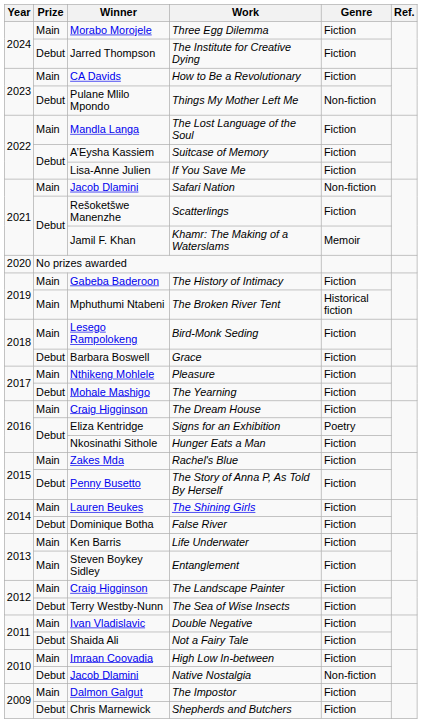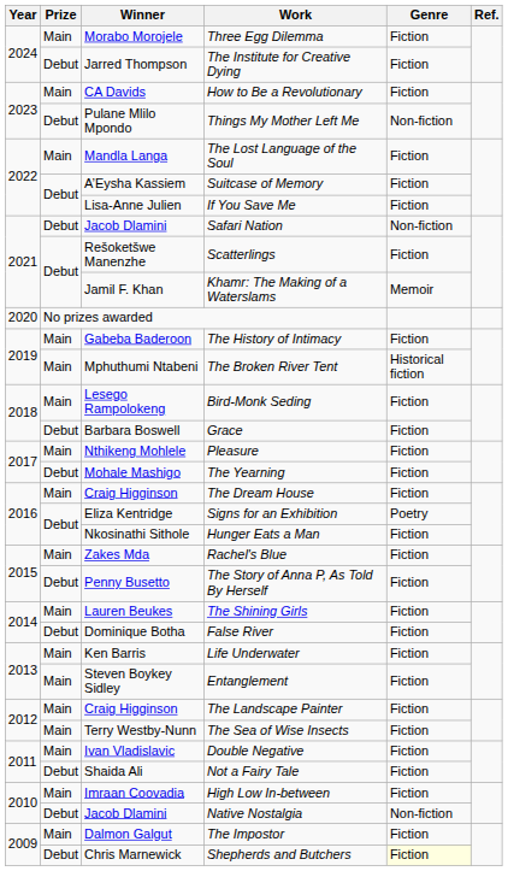 <table class="wikitable sortable">
 <tr>
 <th>Year</th>
 <th>Prize</th>
 <th>Winner</th>
 <th>Work</th>
 <th>Genre</th>
 <th>Ref.</th>
 </tr>
 <tr>
 <td rowspan="2">2024</td>
 <td>Main</td>
 <td><a href='#'>Morabo Morojele</a></td>
 <td><em>Three Egg Dilemma</em></td>
 <td>Fiction</td>
 <td rowspan="2"></td>
 </tr>
 <tr>
 <td>Debut</td>
 <td>Jarred Thompson</td>
 <td><em>The Institute for Creative Dying</em></td>
 <td>Fiction</td>
 </tr>
 <tr>
 <td rowspan="2">2023</td>
 <td>Main</td>
 <td><a href='#'>CA Davids</a></td>
 <td><em>How to Be a Revolutionary</em></td>
 <td>Fiction</td>
 <td rowspan="2"></td>
 </tr>
 <tr>
 <td>Debut</td>
 <td>Pulane Mlilo Mpondo</td>
 <td><em>Things My Mother Left Me</em></td>
 <td>Non-fiction</td>
 </tr>
 <tr>
 <td rowspan="3">2022</td>
 <td>Main</td>
 <td><a href='#'>Mandla Langa</a></td>
 <td><em>The Lost Language of the Soul</em></td>
 <td>Fiction</td>
 <td rowspan="3"></td>
 </tr>
 <tr>
 <td rowspan="2">Debut</td>
 <td>A’Eysha Kassiem</td>
 <td><em>Suitcase of Memory</em></td>
 <td>Fiction</td>
 </tr>
 <tr>
 <td>Lisa-Anne Julien</td>
 <td><em>If You Save Me</em></td>
 <td>Fiction</td>
 </tr>
 <tr>
 <td rowspan="3">2021</td>
-<td>Main</td>
+<td>Debut</td>
 <td><a href='#'>Jacob Dlamini</a></td>
 <td><em>Safari Nation</em></td>
 <td>Non-fiction</td>
 <td rowspan="3"></td>
 </tr>
 <tr>
 <td rowspan="2">Debut</td>
 <td>Rešoketšwe Manenzhe</td>
 <td><em>Scatterlings</em></td>
 <td>Fiction</td>
 </tr>
 <tr>
 <td>Jamil F. Khan</td>
 <td><em>Khamr: The Making of a Waterslams</em></td>
 <td>Memoir</td>
 </tr>
 <tr>
 <td>2020</td>
 <td colspan="3">No prizes awarded</td>
 <td></td>
 <td></td>
 </tr>
 <tr>
 <td rowspan="2">2019</td>
 <td>Main</td>
 <td><a href='#'>Gabeba Baderoon</a></td>
 <td><em>The History of Intimacy</em></td>
 <td>Fiction</td>
 <td rowspan="2"></td>
 </tr>
 <tr>
 <td>Main</td>
 <td>Mphuthumi Ntabeni</td>
 <td><em>The Broken River Tent</em></td>
 <td>Historical fiction</td>
 </tr>
 <tr>
 <td rowspan="2">2018</td>
 <td>Main</td>
 <td><a href='#'>Lesego Rampolokeng</a></td>
 <td><em>Bird-Monk Seding</em></td>
 <td>Fiction</td>
 <td rowspan="2"></td>
 </tr>
 <tr>
 <td>Debut</td>
 <td>Barbara Boswell</td>
 <td><em>Grace</em></td>
 <td>Fiction</td>
 </tr>
 <tr>
 <td rowspan="2">2017</td>
 <td>Main</td>
 <td><a href='#'>Nthikeng Mohlele</a></td>
 <td><em>Pleasure</em></td>
 <td>Fiction</td>
 <td rowspan="2"></td>
 </tr>
 <tr>
 <td>Debut</td>
 <td><a href='#'>Mohale Mashigo</a></td>
 <td><em>The Yearning</em></td>
 <td>Fiction</td>
 </tr>
 <tr>
 <td rowspan="3">2016</td>
 <td>Main</td>
 <td><a href='#'>Craig Higginson</a></td>
 <td><em>The Dream House</em></td>
 <td>Fiction</td>
 <td rowspan="3"></td>
 </tr>
 <tr>
 <td rowspan="2">Debut</td>
 <td>Eliza Kentridge</td>
 <td><em>Signs for an Exhibition</em></td>
 <td>Poetry</td>
 </tr>
 <tr>
 <td>Nkosinathi Sithole</td>
 <td><em>Hunger Eats a Man</em></td>
 <td>Fiction</td>
 </tr>
 <tr>
 <td rowspan="2">2015</td>
 <td>Main</td>
 <td><a href='#'>Zakes Mda</a></td>
 <td><em>Rachel's Blue</em></td>
 <td>Fiction</td>
 <td rowspan="2"></td>
 </tr>
 <tr>
 <td>Debut</td>
 <td><a href='#'>Penny Busetto</a></td>
 <td><em>The Story of Anna P, As Told By Herself</em></td>
 <td>Fiction</td>
 </tr>
 <tr>
 <td rowspan="2">2014</td>
 <td>Main</td>
 <td><a href='#'>Lauren Beukes</a></td>
 <td><em><a href='#'>The Shining Girls</a></em></td>
 <td>Fiction</td>
 <td rowspan="2"></td>
 </tr>
 <tr>
 <td>Debut</td>
 <td>Dominique Botha</td>
 <td><em>False River</em></td>
 <td>Fiction</td>
 </tr>
 <tr>
 <td rowspan="2">2013</td>
 <td>Main</td>
 <td>Ken Barris</td>
 <td><em>Life Underwater</em></td>
 <td>Fiction</td>
 <td rowspan="2"></td>
 </tr>
 <tr>
 <td>Main</td>
 <td>Steven Boykey Sidley</td>
 <td><em>Entanglement</em></td>
 <td>Fiction</td>
 </tr>
 <tr>
 <td rowspan="2">2012</td>
 <td>Main</td>
 <td><a href='#'>Craig Higginson</a></td>
 <td><em>The Landscape Painter</em></td>
 <td>Fiction</td>
 <td rowspan="2"></td>
 </tr>
 <tr>
-<td>Debut</td>
+<td>Main</td>
 <td>Terry Westby-Nunn</td>
 <td><em>The Sea of Wise Insects</em></td>
 <td>Fiction</td>
 </tr>
 <tr>
 <td rowspan="2">2011</td>
 <td>Main</td>
 <td><a href='#'>Ivan Vladislavic</a></td>
 <td><em>Double Negative</em></td>
 <td>Fiction</td>
 <td rowspan="2"></td>
 </tr>
 <tr>
 <td>Debut</td>
 <td>Shaida Ali</td>
 <td><em>Not a Fairy Tale</em></td>
 <td>Fiction</td>
 </tr>
 <tr>
 <td rowspan="2">2010</td>
 <td>Main</td>
 <td><a href='#'>Imraan Coovadia</a></td>
 <td><em>High Low In-between</em></td>
 <td>Fiction</td>
 <td rowspan="2"></td>
 </tr>
 <tr>
 <td>Debut</td>
 <td><a href='#'>Jacob Dlamini</a></td>
 <td><em>Native Nostalgia</em></td>
 <td>Non-fiction</td>
 </tr>
 <tr>
 <td rowspan="2">2009</td>
 <td>Main</td>
 <td><a href='#'>Dalmon Galgut</a></td>
 <td><em>The Impostor</em></td>
 <td>Fiction</td>
 <td rowspan="2"></td>
 </tr>
 <tr>
 <td>Debut</td>
 <td>Chris Marnewick</td>
 <td><em>Shepherds and Butchers</em></td>
-<td>Fiction</td>
+<td style="background: lightyellow;">Fiction</td>
 </tr>
 </table>
